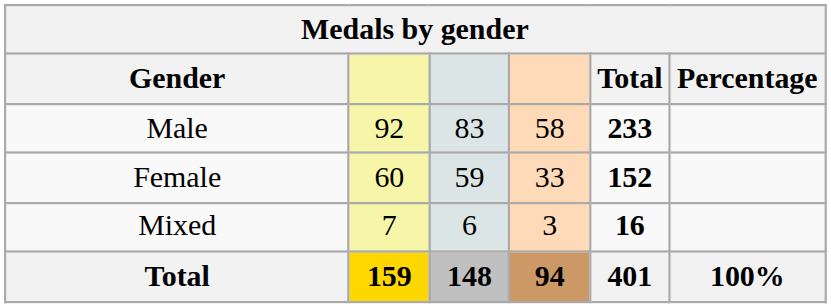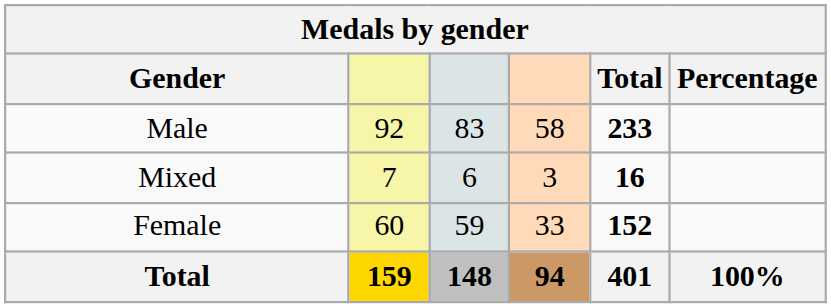 <table class="wikitable" style=font-size:85%;float:center;text-align:center>
 <tr>
 <th colspan=6><strong>Medals by gender</strong></th>
 </tr>
 <tr>
 <th width=150>Gender</th>
 <th scope="col" width=30 style="background:#F7F6A8;"></th>
 <th scope="col" width=30 style="background:#DCE5E5;"></th>
 <th scope="col" width=30 style="background:#FFDAB9;"></th>
 <th width=30>Total</th>
 <th width=30>Percentage</th>
 </tr>
 <tr>
 <td>Male</td>
 <td bgcolor=F7F6A8>92</td>
 <td bgcolor=DCE5E5>83</td>
 <td bgcolor=FFDAB9>58</td>
 <td><strong>233</strong></td>
 <td></td>
 </tr>
 <tr>
+<td>Mixed</td>
+<td bgcolor=F7F6A8>7</td>
+<td bgcolor=DCE5E5>6</td>
+<td bgcolor=FFDAB9>3</td>
+<td><strong>16</strong></td>
+<td></td>
+</tr>
+<tr>
 <td>Female</td>
 <td bgcolor=F7F6A8>60</td>
 <td bgcolor=DCE5E5>59</td>
 <td bgcolor=FFDAB9>33</td>
 <td><strong>152</strong></td>
-<td></td>
-</tr>
-<tr>
-<td>Mixed</td>
-<td bgcolor=F7F6A8>7</td>
-<td bgcolor=DCE5E5>6</td>
-<td bgcolor=FFDAB9>3</td>
-<td><strong>16</strong></td>
 <td></td>
 </tr>
 <tr>
 <th>Total</th>
 <th style=background:gold>159</th>
 <th style=background:silver>148</th>
 <th style=background:#c96>94</th>
 <th><strong>401</strong></th>
 <th>100%</th>
 </tr>
 </table>
